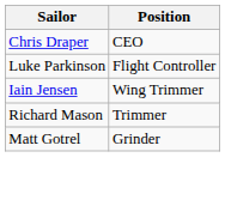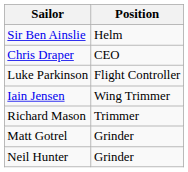 <table class="wikitable">
 <tr>
 <th>Sailor</th>
 <th>Position</th>
+</tr>
+<tr>
+<td> <a href='#'>Sir Ben Ainslie</a></td>
+<td>Helm</td>
 </tr>
 <tr>
 <td> <a href='#'>Chris Draper</a></td>
 <td>CEO</td>
 </tr>
 <tr>
 <td> Luke Parkinson</td>
 <td>Flight Controller</td>
 </tr>
 <tr>
 <td> <a href='#'>Iain Jensen</a></td>
 <td>Wing Trimmer</td>
 </tr>
 <tr>
 <td> Richard Mason</td>
 <td>Trimmer</td>
 </tr>
 <tr>
 <td> Matt Gotrel</td>
 <td>Grinder</td>
 </tr>
+<tr>
+<td> Neil Hunter</td>
+<td>Grinder</td>
+</tr>
 </table>
